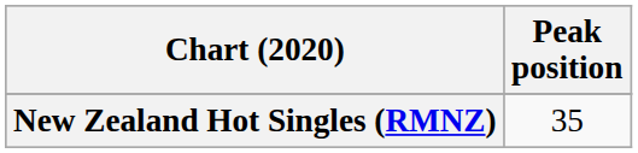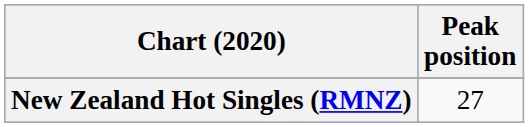 <table class="wikitable plainrowheaders sortable" style="text-align:center">
 <tr>
 <th scope="col">Chart (2020)</th>
 <th scope="col">Peak<br>position</th>
 </tr>
 <tr>
 </tr>
 <tr>
 <th scope="row">New Zealand Hot Singles (<a href='#'>RMNZ</a>)</th>
-<td>35</td>
+<td>27</td>
 </tr>
 </table>
